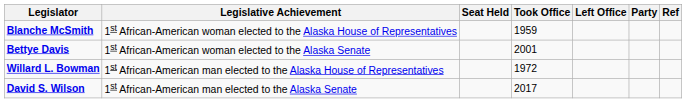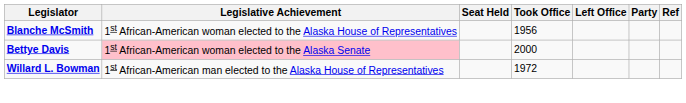 <table class="wikitable">
 <tr>
 <th><strong>Legislator</strong></th>
 <th><strong>Legislative Achievement</strong></th>
 <th>Seat Held</th>
 <th>Took Office</th>
 <th><strong>Left Office</strong></th>
 <th><strong>Party</strong></th>
 <th><strong>Ref</strong></th>
 </tr>
 <tr>
 <td><strong><a href='#'>Blanche McSmith</a></strong></td>
 <td>1<sup><u>st</u></sup> African-American woman elected to the <a href='#'>Alaska House of Representatives</a></td>
 <td></td>
-<td>1959</td>
+<td>1956</td>
 <td></td>
 <td></td>
 <td></td>
 </tr>
 <tr>
 <td><strong><a href='#'>Bettye Davis</a></strong></td>
-<td>1<sup><u>st</u></sup> African-American woman elected to the <a href='#'>Alaska Senate</a></td>
+<td style="background: pink;">1<sup><u>st</u></sup> African-American woman elected to the <a href='#'>Alaska Senate</a></td>
 <td></td>
-<td>2001</td>
+<td>2000</td>
 <td></td>
 <td></td>
 <td></td>
 </tr>
 <tr>
 <td><strong><a href='#'>Willard L. Bowman</a></strong></td>
 <td>1<sup><u>st</u></sup> African-American man elected to the <a href='#'>Alaska House of Representatives</a></td>
 <td></td>
 <td>1972</td>
 <td></td>
 <td></td>
 <td></td>
 </tr>
-<tr>
-<td><strong><a href='#'>David S. Wilson</a></strong></td>
-<td>1<sup><u>st</u></sup> African-American man elected to the <a href='#'>Alaska Senate</a></td>
-<td></td>
-<td>2017</td>
-<td></td>
-<td></td>
-<td></td>
-</tr>
 </table>
